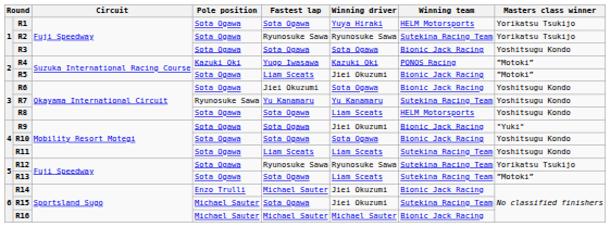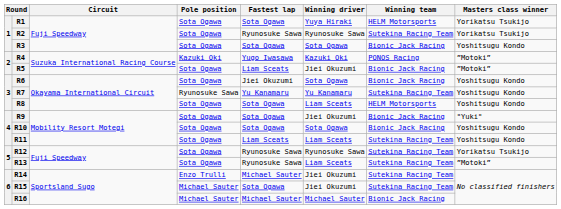 <table class="wikitable" style="font-size:85%">
 <tr>
 <th colspan="2">Round</th>
 <th>Circuit</th>
 <th>Pole position</th>
 <th>Fastest lap</th>
 <th>Winning driver</th>
 <th>Winning team</th>
 <th>Masters class winner</th>
 </tr>
 <tr>
 <th rowspan="3">1</th>
 <th>R1</th>
 <td rowspan="3"><a href='#'>Fuji Speedway</a></td>
 <td> <a href='#'>Sota Ogawa</a></td>
 <td> <a href='#'>Sota Ogawa</a></td>
 <td> <a href='#'>Yuya Hiraki</a></td>
 <td><a href='#'>HELM Motorsports</a></td>
 <td> Yorikatsu Tsukijo</td>
 </tr>
 <tr>
 <th>R2</th>
 <td> <a href='#'>Sota Ogawa</a></td>
 <td> Ryunosuke Sawa</td>
 <td> Ryunosuke Sawa</td>
 <td><a href='#'>Sutekina Racing Team</a></td>
 <td> Yorikatsu Tsukijo</td>
 </tr>
 <tr>
 <th>R3</th>
 <td> <a href='#'>Sota Ogawa</a></td>
 <td> <a href='#'>Sota Ogawa</a></td>
 <td> <a href='#'>Sota Ogawa</a></td>
 <td><a href='#'>Bionic Jack Racing</a></td>
 <td> Yoshitsugu Kondo</td>
 </tr>
 <tr>
 <th rowspan="2">2</th>
 <th>R4</th>
 <td rowspan="2"nowrap><a href='#'>Suzuka International Racing Course</a></td>
 <td> <a href='#'>Kazuki Oki</a></td>
 <td> <a href='#'>Yugo Iwasawa</a></td>
 <td> <a href='#'>Kazuki Oki</a></td>
 <td><a href='#'>PONOS Racing</a></td>
 <td> ”Motoki”</td>
 </tr>
 <tr>
 <th>R5</th>
 <td> <a href='#'>Sota Ogawa</a></td>
 <td> <a href='#'>Liam Sceats</a></td>
 <td> Jiei Okuzumi</td>
 <td><a href='#'>Bionic Jack Racing</a></td>
 <td> ”Motoki”</td>
 </tr>
 <tr>
 <th rowspan="3">3</th>
 <th>R6</th>
 <td rowspan="3"><a href='#'>Okayama International Circuit</a></td>
 <td> <a href='#'>Sota Ogawa</a></td>
 <td> Jiei Okuzumi</td>
 <td> <a href='#'>Sota Ogawa</a></td>
 <td><a href='#'>Bionic Jack Racing</a></td>
 <td> Yoshitsugu Kondo</td>
 </tr>
 <tr>
 <th>R7</th>
 <td nowrap> Ryunosuke Sawa</td>
 <td> <a href='#'>Yu Kanamaru</a></td>
 <td> <a href='#'>Yu Kanamaru</a></td>
 <td><a href='#'>Sutekina Racing Team</a></td>
 <td> Yoshitsugu Kondo</td>
 </tr>
 <tr>
 <th>R8</th>
 <td> <a href='#'>Sota Ogawa</a></td>
 <td> <a href='#'>Sota Ogawa</a></td>
 <td> <a href='#'>Liam Sceats</a></td>
 <td><a href='#'>HELM Motorsports</a></td>
 <td> Yoshitsugu Kondo</td>
 </tr>
 <tr>
 <th rowspan="3">4</th>
 <th>R9</th>
 <td rowspan="3"><a href='#'>Mobility Resort Motegi</a></td>
 <td> <a href='#'>Sota Ogawa</a></td>
 <td> <a href='#'>Sota Ogawa</a></td>
 <td> Jiei Okuzumi</td>
 <td><a href='#'>Bionic Jack Racing</a></td>
 <td> "Yuki"</td>
 </tr>
 <tr>
 <th>R10</th>
 <td> <a href='#'>Sota Ogawa</a></td>
 <td> <a href='#'>Sota Ogawa</a></td>
 <td> <a href='#'>Sota Ogawa</a></td>
 <td><a href='#'>Bionic Jack Racing</a></td>
 <td> Yoshitsugu Kondo</td>
 </tr>
 <tr>
 <th>R11</th>
 <td> <a href='#'>Sota Ogawa</a></td>
 <td> <a href='#'>Liam Sceats</a></td>
 <td> <a href='#'>Liam Sceats</a></td>
 <td><a href='#'>Sutekina Racing Team</a></td>
 <td nowrap> Yoshitsugu Kondo</td>
 </tr>
 <tr>
 <th rowspan="2">5</th>
 <th>R12</th>
 <td rowspan="2"><a href='#'>Fuji Speedway</a></td>
 <td> <a href='#'>Sota Ogawa</a></td>
 <td nowrap> Ryunosuke Sawa</td>
 <td nowrap> Ryunosuke Sawa</td>
 <td nowrap><a href='#'>Sutekina Racing Team</a></td>
 <td nowrap> Yorikatsu Tsukijo</td>
 </tr>
 <tr>
 <th>R13</th>
 <td> <a href='#'>Sota Ogawa</a></td>
-<td> <a href='#'>Sota Ogawa</a></td>
+<td> Ryunosuke Sawa</td>
 <td> <a href='#'>Liam Sceats</a></td>
 <td><a href='#'>Sutekina Racing Team</a></td>
 <td> ”Motoki”</td>
 </tr>
 <tr>
 <th rowspan="3">6</th>
 <th>R14</th>
 <td rowspan="3"><a href='#'>Sportsland Sugo</a></td>
 <td> <a href='#'>Enzo Trulli</a></td>
 <td> <a href='#'>Michael Sauter</a></td>
 <td> Jiei Okuzumi</td>
-<td><a href='#'>Bionic Jack Racing</a></td>
+<td><a href='#'>Sutekina Racing Team</a></td>
 <td nowrap rowspan="3"><em>No classified finishers</em></td>
 </tr>
 <tr>
 <th>R15</th>
 <td> <a href='#'>Michael Sauter</a></td>
 <td> <a href='#'>Sota Ogawa</a></td>
 <td> Jiei Okuzumi</td>
 <td><a href='#'>Sutekina Racing Team</a></td>
 </tr>
 <tr>
 <th>R16</th>
 <td> <a href='#'>Michael Sauter</a></td>
 <td> <a href='#'>Michael Sauter</a></td>
 <td> <a href='#'>Michael Sauter</a></td>
 <td><a href='#'>Bionic Jack Racing</a></td>
 </tr>
 </table>
